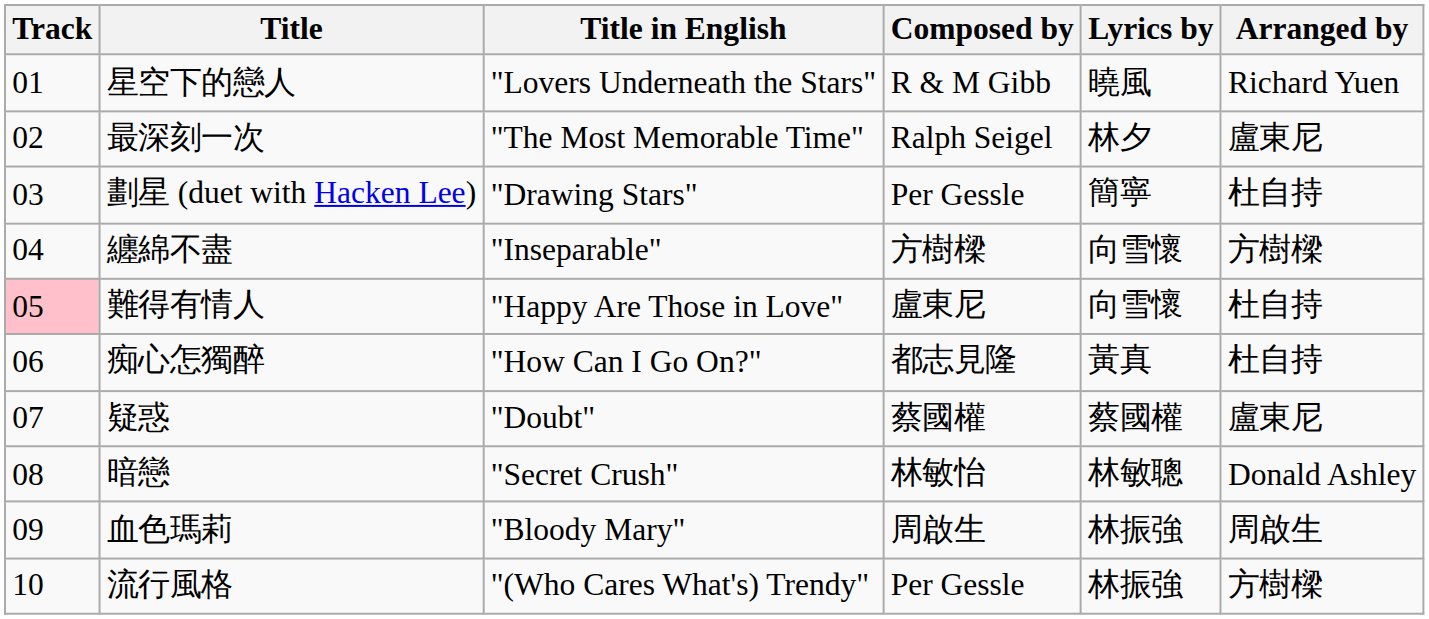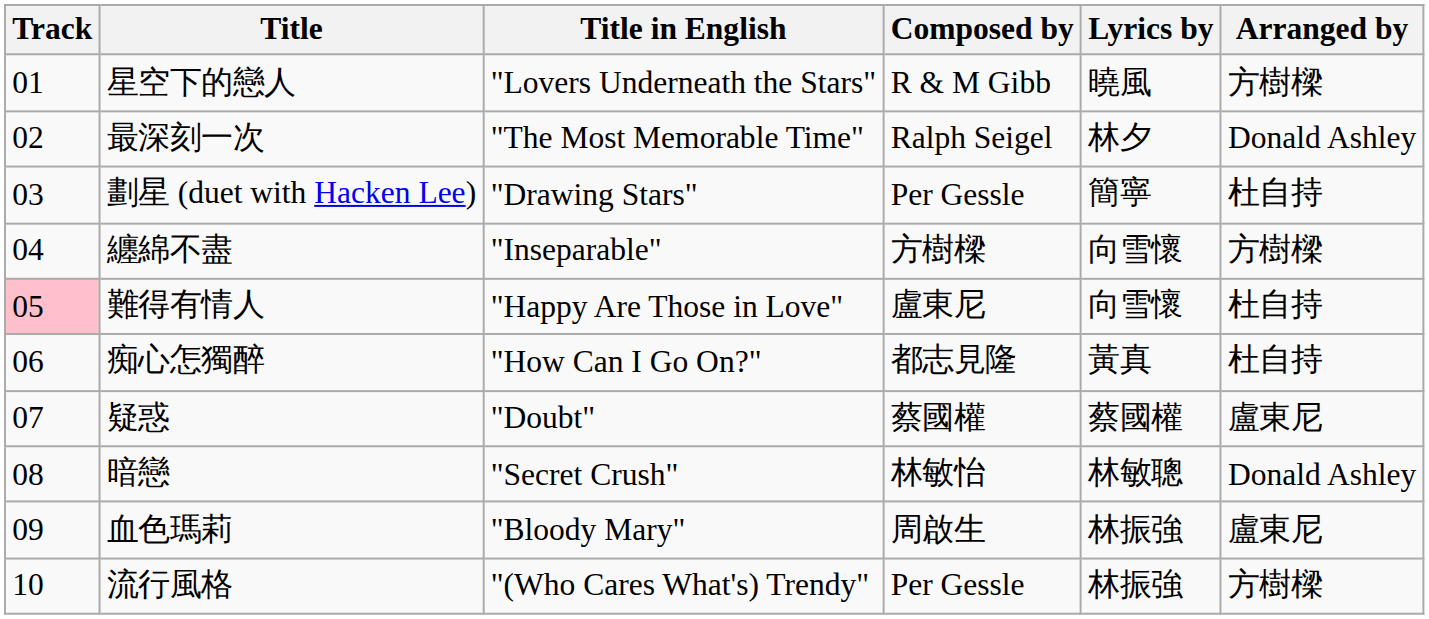 <table class="wikitable">
 <tr>
 <th>Track</th>
 <th>Title</th>
 <th>Title in English</th>
 <th>Composed by</th>
 <th>Lyrics by</th>
 <th>Arranged by</th>
 </tr>
 <tr>
 <td>01</td>
 <td>星空下的戀人</td>
 <td>"Lovers Underneath the Stars"</td>
 <td>R & M Gibb</td>
 <td>曉風</td>
-<td>Richard Yuen</td>
+<td>方樹樑</td>
 </tr>
 <tr>
 <td>02</td>
 <td>最深刻一次</td>
 <td>"The Most Memorable Time"</td>
 <td>Ralph Seigel</td>
 <td>林夕</td>
-<td>盧東尼</td>
+<td>Donald Ashley</td>
 </tr>
 <tr>
 <td>03</td>
 <td>劃星 (duet with <a href='#'>Hacken Lee</a>)</td>
 <td>"Drawing Stars"</td>
 <td>Per Gessle</td>
 <td>簡寧</td>
 <td>杜自持</td>
 </tr>
 <tr>
 <td>04</td>
 <td>纏綿不盡</td>
 <td>"Inseparable"</td>
 <td>方樹樑</td>
 <td>向雪懷</td>
 <td>方樹樑</td>
 </tr>
 <tr>
 <td style="background: pink;">05</td>
 <td>難得有情人</td>
 <td>"Happy Are Those in Love"</td>
 <td>盧東尼</td>
 <td>向雪懷</td>
 <td>杜自持</td>
 </tr>
 <tr>
 <td>06</td>
 <td>痴心怎獨醉</td>
 <td>"How Can I Go On?"</td>
 <td>都志見隆</td>
 <td>黃真</td>
 <td>杜自持</td>
 </tr>
 <tr>
 <td>07</td>
 <td>疑惑</td>
 <td>"Doubt"</td>
 <td>蔡國權</td>
 <td>蔡國權</td>
 <td>盧東尼</td>
 </tr>
 <tr>
 <td>08</td>
 <td>暗戀</td>
 <td>"Secret Crush"</td>
 <td>林敏怡</td>
 <td>林敏聰</td>
 <td>Donald Ashley</td>
 </tr>
 <tr>
 <td>09</td>
 <td>血色瑪莉</td>
 <td>"Bloody Mary"</td>
 <td>周啟生</td>
 <td>林振強</td>
-<td>周啟生</td>
+<td>盧東尼</td>
 </tr>
 <tr>
 <td>10</td>
 <td>流行風格</td>
 <td>"(Who Cares What's) Trendy"</td>
 <td>Per Gessle</td>
 <td>林振強</td>
 <td>方樹樑</td>
 </tr>
 </table>
